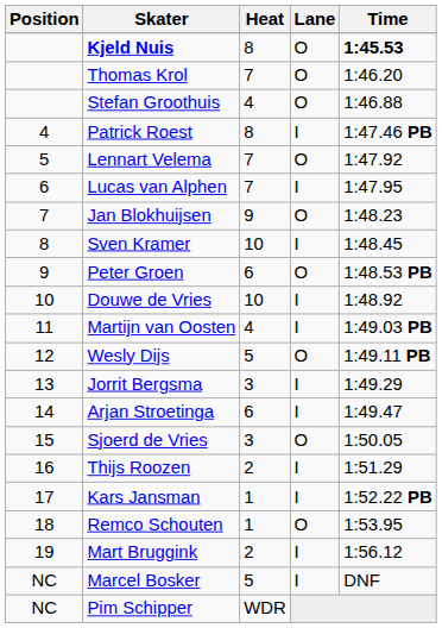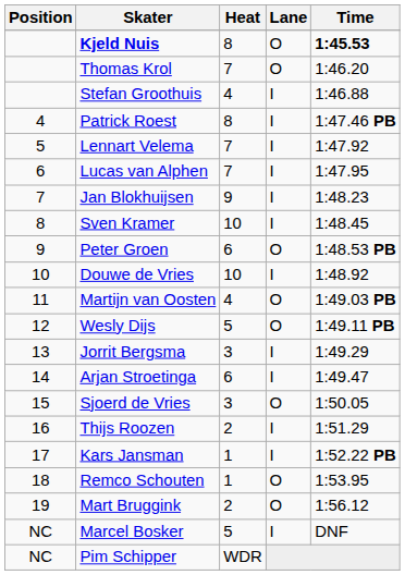 <table class="wikitable">
 <tr>
 <th>Position</th>
 <th>Skater</th>
 <th>Heat</th>
 <th>Lane</th>
 <th>Time</th>
 </tr>
 <tr bgcolor=ccffcc>
 </tr>
 <tr>
 <td align="center"></td>
 <td><strong><a href='#'>Kjeld Nuis</a></strong></td>
 <td>8</td>
 <td>O</td>
 <td><strong>1:45.53</strong></td>
 </tr>
 <tr>
 <td align="center"></td>
 <td><a href='#'>Thomas Krol</a></td>
 <td>7</td>
 <td>O</td>
 <td>1:46.20</td>
 </tr>
 <tr>
 <td align="center"></td>
 <td><a href='#'>Stefan Groothuis</a></td>
 <td>4</td>
-<td>O</td>
+<td>I</td>
 <td>1:46.88</td>
 </tr>
 <tr>
 <td align="center">4</td>
 <td><a href='#'>Patrick Roest</a></td>
 <td>8</td>
 <td>I</td>
 <td>1:47.46 <strong>PB</strong></td>
 </tr>
 <tr>
 <td align="center">5</td>
 <td><a href='#'>Lennart Velema</a></td>
 <td>7</td>
-<td>O</td>
+<td>I</td>
 <td>1:47.92</td>
 </tr>
 <tr>
 <td align="center">6</td>
 <td><a href='#'>Lucas van Alphen</a></td>
 <td>7</td>
 <td>I</td>
 <td>1:47.95</td>
 </tr>
 <tr>
 <td align="center">7</td>
 <td><a href='#'>Jan Blokhuijsen</a></td>
 <td>9</td>
-<td>O</td>
+<td>I</td>
 <td>1:48.23</td>
 </tr>
 <tr>
 <td align="center">8</td>
 <td><a href='#'>Sven Kramer</a></td>
 <td>10</td>
 <td>I</td>
 <td>1:48.45</td>
 </tr>
 <tr>
 <td align="center">9</td>
 <td><a href='#'>Peter Groen</a></td>
 <td>6</td>
 <td>O</td>
 <td>1:48.53 <strong>PB</strong></td>
 </tr>
 <tr>
 <td align="center">10</td>
 <td><a href='#'>Douwe de Vries</a></td>
 <td>10</td>
 <td>I</td>
 <td>1:48.92</td>
 </tr>
 <tr>
 <td align="center">11</td>
 <td><a href='#'>Martijn van Oosten</a></td>
 <td>4</td>
-<td>I</td>
+<td>O</td>
 <td>1:49.03 <strong>PB</strong></td>
 </tr>
 <tr>
 <td align="center">12</td>
 <td><a href='#'>Wesly Dijs</a></td>
 <td>5</td>
 <td>O</td>
 <td>1:49.11 <strong>PB</strong></td>
 </tr>
 <tr>
 <td align="center">13</td>
 <td><a href='#'>Jorrit Bergsma</a></td>
 <td>3</td>
 <td>I</td>
 <td>1:49.29</td>
 </tr>
 <tr>
 <td align="center">14</td>
 <td><a href='#'>Arjan Stroetinga</a></td>
 <td>6</td>
 <td>I</td>
 <td>1:49.47</td>
 </tr>
 <tr>
 <td align="center">15</td>
 <td><a href='#'>Sjoerd de Vries</a></td>
 <td>3</td>
 <td>O</td>
 <td>1:50.05</td>
 </tr>
 <tr>
 <td align="center">16</td>
 <td><a href='#'>Thijs Roozen</a></td>
 <td>2</td>
 <td>I</td>
 <td>1:51.29</td>
 </tr>
 <tr>
 <td align="center">17</td>
 <td><a href='#'>Kars Jansman</a></td>
 <td>1</td>
 <td>I</td>
 <td>1:52.22 <strong>PB</strong></td>
 </tr>
 <tr>
 <td align="center">18</td>
 <td><a href='#'>Remco Schouten</a></td>
 <td>1</td>
 <td>O</td>
 <td>1:53.95</td>
 </tr>
 <tr>
 <td align="center">19</td>
 <td><a href='#'>Mart Bruggink</a></td>
 <td>2</td>
-<td>I</td>
+<td>O</td>
 <td>1:56.12</td>
 </tr>
 <tr>
 <td align="center">NC</td>
 <td><a href='#'>Marcel Bosker</a></td>
 <td>5</td>
 <td>I</td>
 <td>DNF</td>
 </tr>
 <tr>
 <td align="center">NC</td>
 <td><a href='#'>Pim Schipper</a></td>
 <td>WDR</td>
 <td colspan="2" bgcolor=#EEEEEE></td>
 </tr>
 </table>
